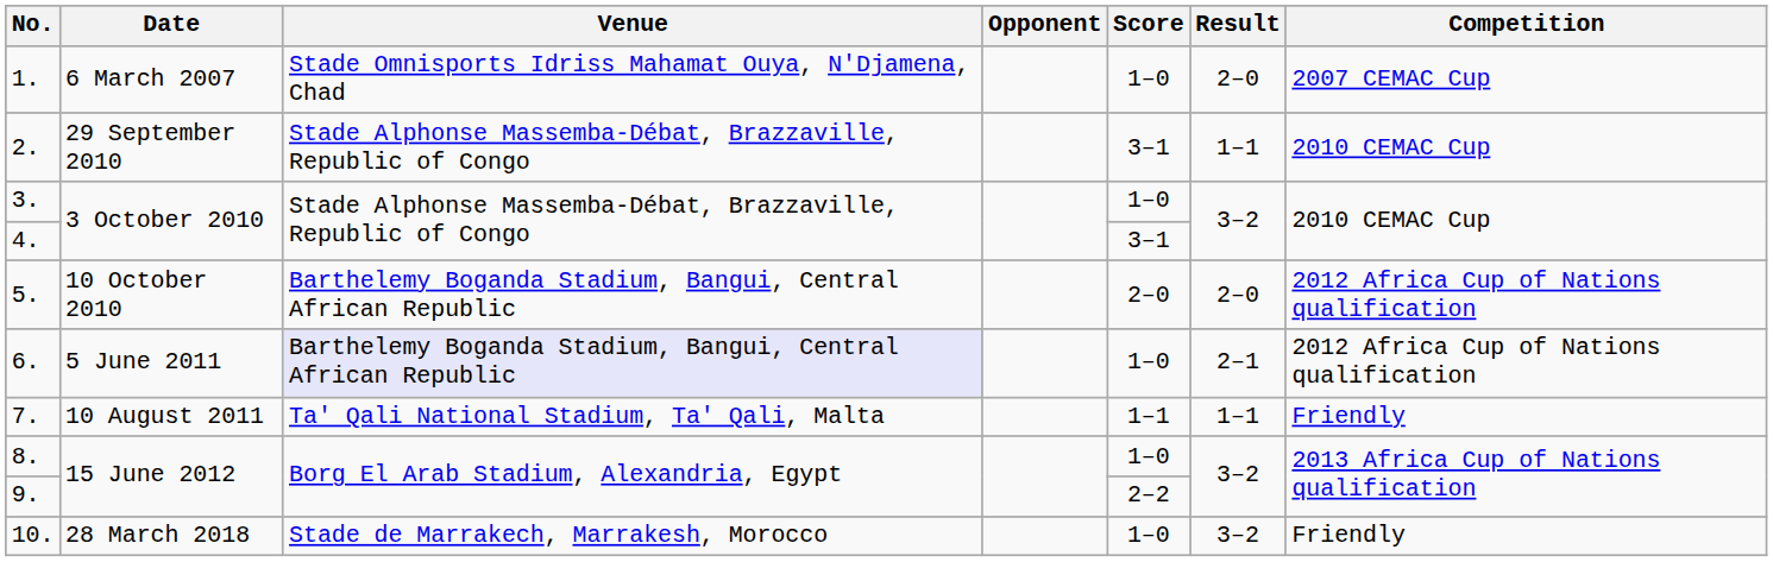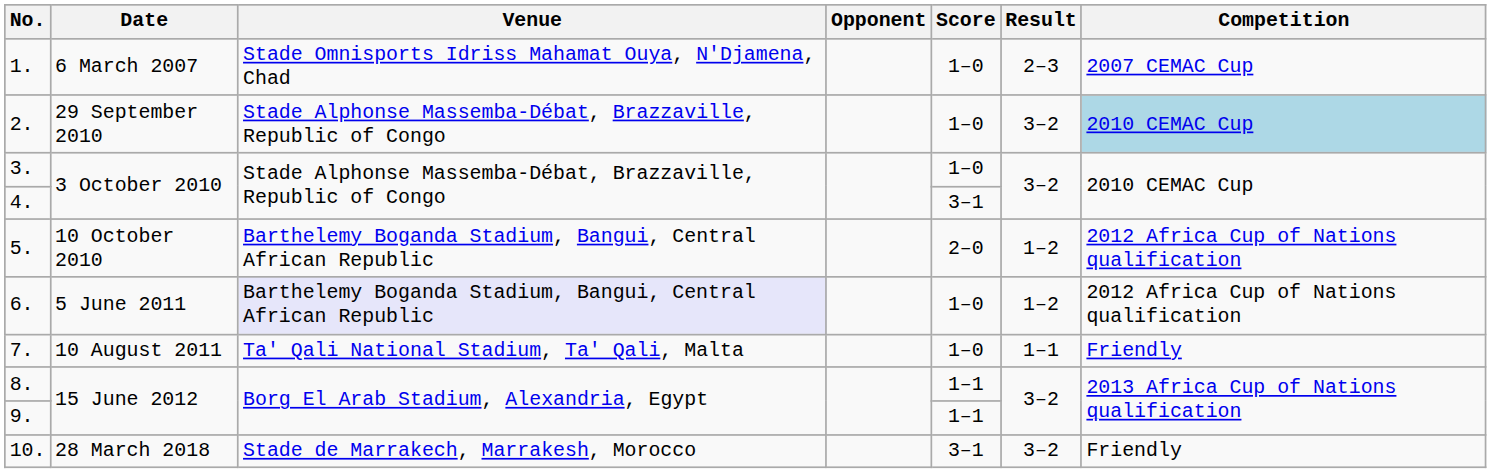 <table class="wikitable" style="font-size:90%">
 <tr>
 <th>No.</th>
 <th>Date</th>
 <th>Venue</th>
 <th>Opponent</th>
 <th>Score</th>
 <th>Result</th>
 <th>Competition</th>
 </tr>
 <tr>
 <td>1.</td>
 <td>6 March 2007</td>
 <td><a href='#'>Stade Omnisports Idriss Mahamat Ouya</a>, <a href='#'>N'Djamena</a>, Chad</td>
 <td></td>
 <td style="text-align:center;">1–0</td>
-<td style="text-align:center;">2–0</td>
+<td style="text-align:center;">2–3</td>
 <td><a href='#'>2007 CEMAC Cup</a></td>
 </tr>
 <tr>
 <td>2.</td>
 <td>29 September 2010</td>
 <td><a href='#'>Stade Alphonse Massemba-Débat</a>, <a href='#'>Brazzaville</a>, Republic of Congo</td>
 <td></td>
-<td style="text-align:center;">3–1</td>
-<td style="text-align:center;">1–1</td>
-<td><a href='#'>2010 CEMAC Cup</a></td>
+<td style="text-align:center;">1–0</td>
+<td style="text-align:center;">3–2</td>
+<td style="background: lightblue;"><a href='#'>2010 CEMAC Cup</a></td>
 </tr>
 <tr>
 <td>3.</td>
 <td rowspan=2>3 October 2010</td>
 <td rowspan=2>Stade Alphonse Massemba-Débat, Brazzaville, Republic of Congo</td>
 <td rowspan=2></td>
 <td style="text-align:center;">1–0</td>
 <td rowspan=2 style="text-align:center;">3–2</td>
 <td rowspan=2>2010 CEMAC Cup</td>
 </tr>
 <tr>
 <td>4.</td>
 <td style="text-align:center;">3–1</td>
 </tr>
 <tr>
 <td>5.</td>
 <td>10 October 2010</td>
 <td><a href='#'>Barthelemy Boganda Stadium</a>, <a href='#'>Bangui</a>, Central African Republic</td>
 <td></td>
 <td style="text-align:center;">2–0</td>
-<td style="text-align:center;">2–0</td>
+<td style="text-align:center;">1–2</td>
 <td><a href='#'>2012 Africa Cup of Nations qualification</a></td>
 </tr>
 <tr>
 <td>6.</td>
 <td>5 June 2011</td>
 <td style="background: lavender;">Barthelemy Boganda Stadium, Bangui, Central African Republic</td>
 <td></td>
 <td style="text-align:center;">1–0</td>
-<td style="text-align:center;">2–1</td>
+<td style="text-align:center;">1–2</td>
 <td>2012 Africa Cup of Nations qualification</td>
 </tr>
 <tr>
 <td>7.</td>
 <td>10 August 2011</td>
 <td><a href='#'>Ta' Qali National Stadium</a>, <a href='#'>Ta' Qali</a>, Malta</td>
 <td></td>
-<td style="text-align:center;">1–1</td>
+<td style="text-align:center;">1–0</td>
 <td style="text-align:center;">1–1</td>
 <td><a href='#'>Friendly</a></td>
 </tr>
 <tr>
 <td>8.</td>
 <td rowspan=2>15 June 2012</td>
 <td rowspan=2><a href='#'>Borg El Arab Stadium</a>, <a href='#'>Alexandria</a>, Egypt</td>
 <td rowspan=2></td>
-<td style="text-align:center;">1–0</td>
+<td style="text-align:center;">1–1</td>
 <td rowspan=2 style="text-align:center;">3–2</td>
 <td rowspan=2><a href='#'>2013 Africa Cup of Nations qualification</a></td>
 </tr>
 <tr>
 <td>9.</td>
-<td style="text-align:center;">2–2</td>
+<td style="text-align:center;">1–1</td>
 </tr>
 <tr>
 <td>10.</td>
 <td>28 March 2018</td>
 <td><a href='#'>Stade de Marrakech</a>, <a href='#'>Marrakesh</a>, Morocco</td>
 <td></td>
-<td style="text-align:center;">1–0</td>
+<td style="text-align:center;">3–1</td>
 <td style="text-align:center;">3–2</td>
 <td>Friendly</td>
 </tr>
 </table>
